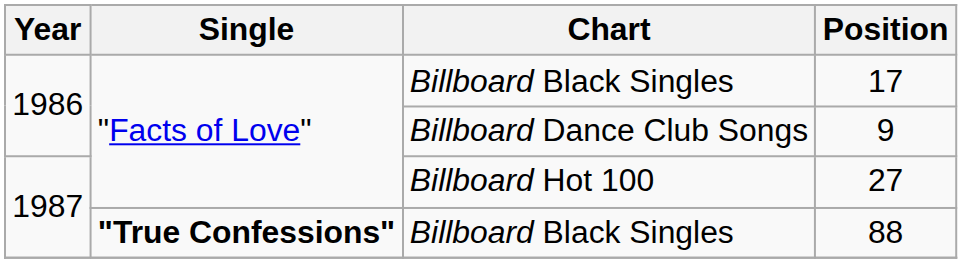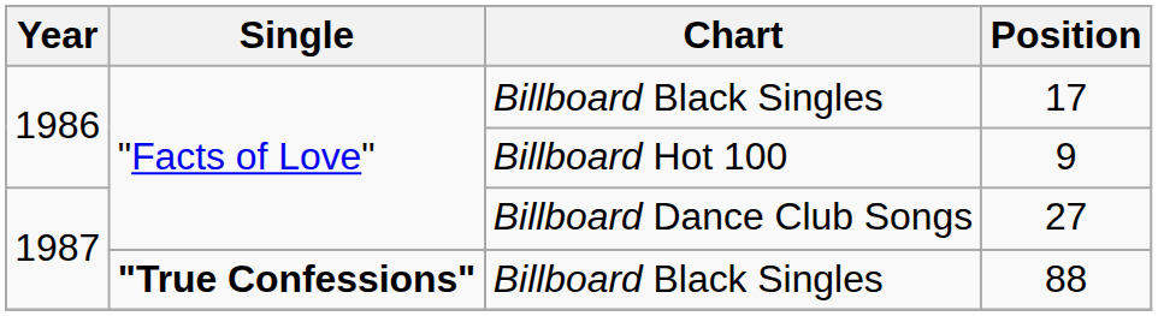 <table class="wikitable">
 <tr>
 <th>Year</th>
 <th>Single</th>
 <th>Chart</th>
 <th>Position</th>
 </tr>
 <tr>
 <td rowspan="2">1986</td>
 <td rowspan="3">"<a href='#'>Facts of Love</a>"</td>
 <td><em>Billboard</em> Black Singles</td>
 <td align="center">17</td>
 </tr>
 <tr>
-<td><em>Billboard</em> Dance Club Songs</td>
+<td><em>Billboard</em> Hot 100</td>
 <td align="center">9</td>
 </tr>
 <tr>
 <td rowspan="2">1987</td>
-<td><em>Billboard</em> Hot 100</td>
+<td><em>Billboard</em> Dance Club Songs</td>
 <td align="center">27</td>
 </tr>
 <tr>
 <td><strong>"True Confessions"</strong></td>
 <td><em>Billboard</em> Black Singles</td>
 <td align="center">88</td>
 </tr>
 <tr>
 </tr>
 </table>
